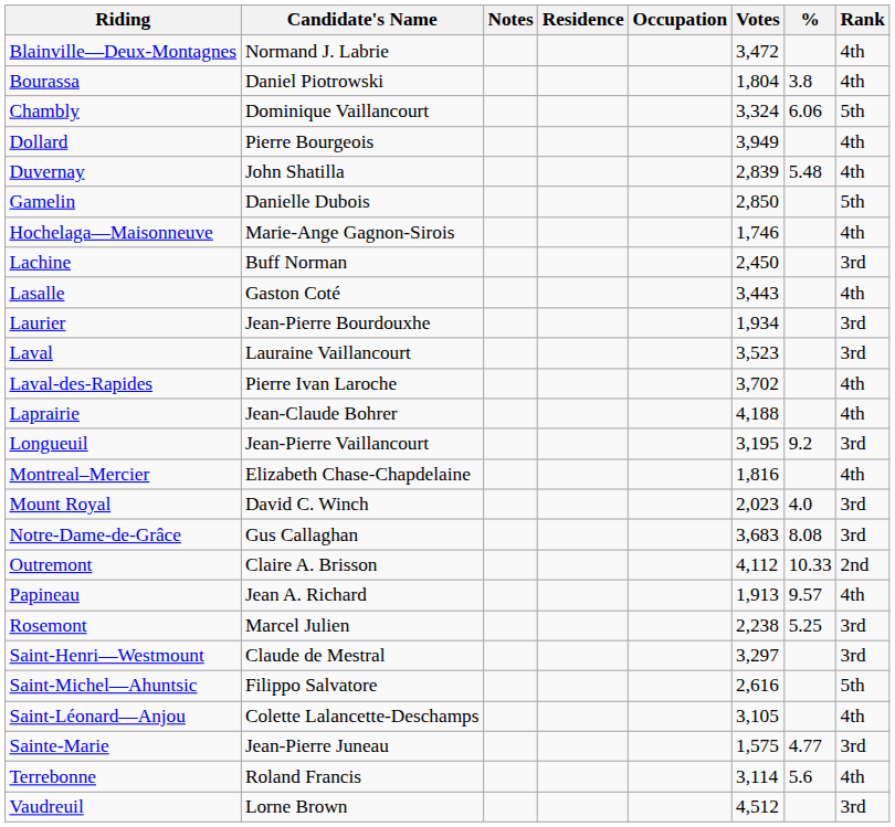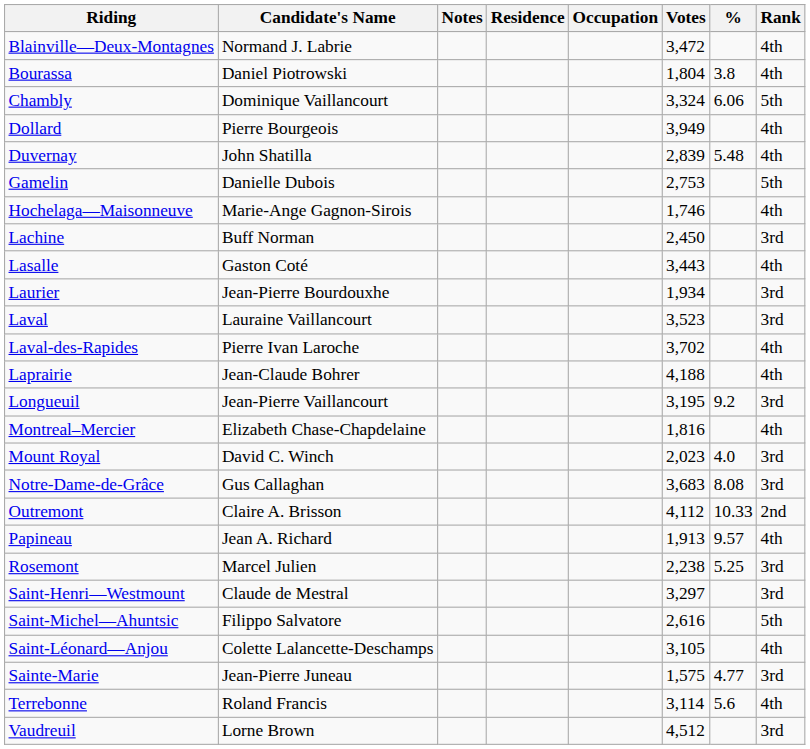 <table class="wikitable sortable">
 <tr>
 <th>Riding<br></th>
 <th>Candidate's Name</th>
 <th>Notes</th>
 <th>Residence</th>
 <th>Occupation</th>
 <th>Votes</th>
 <th>%</th>
 <th>Rank</th>
 </tr>
 <tr>
 <td><a href='#'>Blainville—Deux-Montagnes</a></td>
 <td>Normand J. Labrie</td>
 <td></td>
 <td></td>
 <td></td>
 <td>3,472</td>
 <td></td>
 <td>4th</td>
 </tr>
 <tr>
 <td><a href='#'>Bourassa</a></td>
 <td>Daniel Piotrowski</td>
 <td></td>
 <td></td>
 <td></td>
 <td>1,804</td>
 <td>3.8</td>
 <td>4th</td>
 </tr>
 <tr>
 <td><a href='#'>Chambly</a></td>
 <td>Dominique Vaillancourt</td>
 <td></td>
 <td></td>
 <td></td>
 <td>3,324</td>
 <td>6.06</td>
 <td>5th</td>
 </tr>
 <tr>
 <td><a href='#'>Dollard</a></td>
 <td>Pierre Bourgeois</td>
 <td></td>
 <td></td>
 <td></td>
 <td>3,949</td>
 <td></td>
 <td>4th</td>
 </tr>
 <tr>
 <td><a href='#'>Duvernay</a></td>
 <td>John Shatilla</td>
 <td></td>
 <td></td>
 <td></td>
 <td>2,839</td>
 <td>5.48</td>
 <td>4th</td>
 </tr>
 <tr>
 <td><a href='#'>Gamelin</a></td>
 <td>Danielle Dubois</td>
 <td></td>
 <td></td>
 <td></td>
-<td>2,850</td>
+<td>2,753</td>
 <td></td>
 <td>5th</td>
 </tr>
 <tr>
 <td><a href='#'>Hochelaga—Maisonneuve</a></td>
 <td>Marie-Ange Gagnon-Sirois</td>
 <td></td>
 <td></td>
 <td></td>
 <td>1,746</td>
 <td></td>
 <td>4th</td>
 </tr>
 <tr>
 <td><a href='#'>Lachine</a></td>
 <td>Buff Norman</td>
 <td></td>
 <td></td>
 <td></td>
 <td>2,450</td>
 <td></td>
 <td>3rd</td>
 </tr>
 <tr>
 <td><a href='#'>Lasalle</a></td>
 <td>Gaston Coté</td>
 <td></td>
 <td></td>
 <td></td>
 <td>3,443</td>
 <td></td>
 <td>4th</td>
 </tr>
 <tr>
 <td><a href='#'>Laurier</a></td>
 <td>Jean-Pierre Bourdouxhe</td>
 <td></td>
 <td></td>
 <td></td>
 <td>1,934</td>
 <td></td>
 <td>3rd</td>
 </tr>
 <tr>
 <td><a href='#'>Laval</a></td>
 <td>Lauraine Vaillancourt</td>
 <td></td>
 <td></td>
 <td></td>
 <td>3,523</td>
 <td></td>
 <td>3rd</td>
 </tr>
 <tr>
 <td><a href='#'>Laval-des-Rapides</a></td>
 <td>Pierre Ivan Laroche</td>
 <td></td>
 <td></td>
 <td></td>
 <td>3,702</td>
 <td></td>
 <td>4th</td>
 </tr>
 <tr>
 <td><a href='#'>Laprairie</a></td>
 <td>Jean-Claude Bohrer</td>
 <td></td>
 <td></td>
 <td></td>
 <td>4,188</td>
 <td></td>
 <td>4th</td>
 </tr>
 <tr>
 <td><a href='#'>Longueuil</a></td>
 <td>Jean-Pierre Vaillancourt</td>
 <td></td>
 <td></td>
 <td></td>
 <td>3,195</td>
 <td>9.2</td>
 <td>3rd</td>
 </tr>
 <tr>
 <td><a href='#'>Montreal–Mercier</a></td>
 <td>Elizabeth Chase-Chapdelaine</td>
 <td></td>
 <td></td>
 <td></td>
 <td>1,816</td>
 <td></td>
 <td>4th</td>
 </tr>
 <tr>
 <td><a href='#'>Mount Royal</a></td>
 <td>David C. Winch</td>
 <td></td>
 <td></td>
 <td></td>
 <td>2,023</td>
 <td>4.0</td>
 <td>3rd</td>
 </tr>
 <tr>
 <td><a href='#'>Notre-Dame-de-Grâce</a></td>
 <td>Gus Callaghan</td>
 <td></td>
 <td></td>
 <td></td>
 <td>3,683</td>
 <td>8.08</td>
 <td>3rd</td>
 </tr>
 <tr>
 <td><a href='#'>Outremont</a></td>
 <td>Claire A. Brisson</td>
 <td></td>
 <td></td>
 <td></td>
 <td>4,112</td>
 <td>10.33</td>
 <td>2nd</td>
 </tr>
 <tr>
 <td><a href='#'>Papineau</a></td>
 <td>Jean A. Richard</td>
 <td></td>
 <td></td>
 <td></td>
 <td>1,913</td>
 <td>9.57</td>
 <td>4th</td>
 </tr>
 <tr>
 <td><a href='#'>Rosemont</a></td>
 <td>Marcel Julien</td>
 <td></td>
 <td></td>
 <td></td>
 <td>2,238</td>
 <td>5.25</td>
 <td>3rd</td>
 </tr>
 <tr>
 <td><a href='#'>Saint-Henri—Westmount</a></td>
 <td>Claude de Mestral</td>
 <td></td>
 <td></td>
 <td></td>
 <td>3,297</td>
 <td></td>
 <td>3rd</td>
 </tr>
 <tr>
 <td><a href='#'>Saint-Michel—Ahuntsic</a></td>
 <td>Filippo Salvatore</td>
 <td></td>
 <td></td>
 <td></td>
 <td>2,616</td>
 <td></td>
 <td>5th</td>
 </tr>
 <tr>
 <td><a href='#'>Saint-Léonard—Anjou</a></td>
 <td>Colette Lalancette-Deschamps</td>
 <td></td>
 <td></td>
 <td></td>
 <td>3,105</td>
 <td></td>
 <td>4th</td>
 </tr>
 <tr>
 <td><a href='#'>Sainte-Marie</a></td>
 <td>Jean-Pierre Juneau</td>
 <td></td>
 <td></td>
 <td></td>
 <td>1,575</td>
 <td>4.77</td>
 <td>3rd</td>
 </tr>
 <tr>
 <td><a href='#'>Terrebonne</a></td>
 <td>Roland Francis</td>
 <td></td>
 <td></td>
 <td></td>
 <td>3,114</td>
 <td>5.6</td>
 <td>4th</td>
 </tr>
 <tr>
 <td><a href='#'>Vaudreuil</a></td>
 <td>Lorne Brown</td>
 <td></td>
 <td></td>
 <td></td>
 <td>4,512</td>
 <td></td>
 <td>3rd</td>
 </tr>
 </table>
